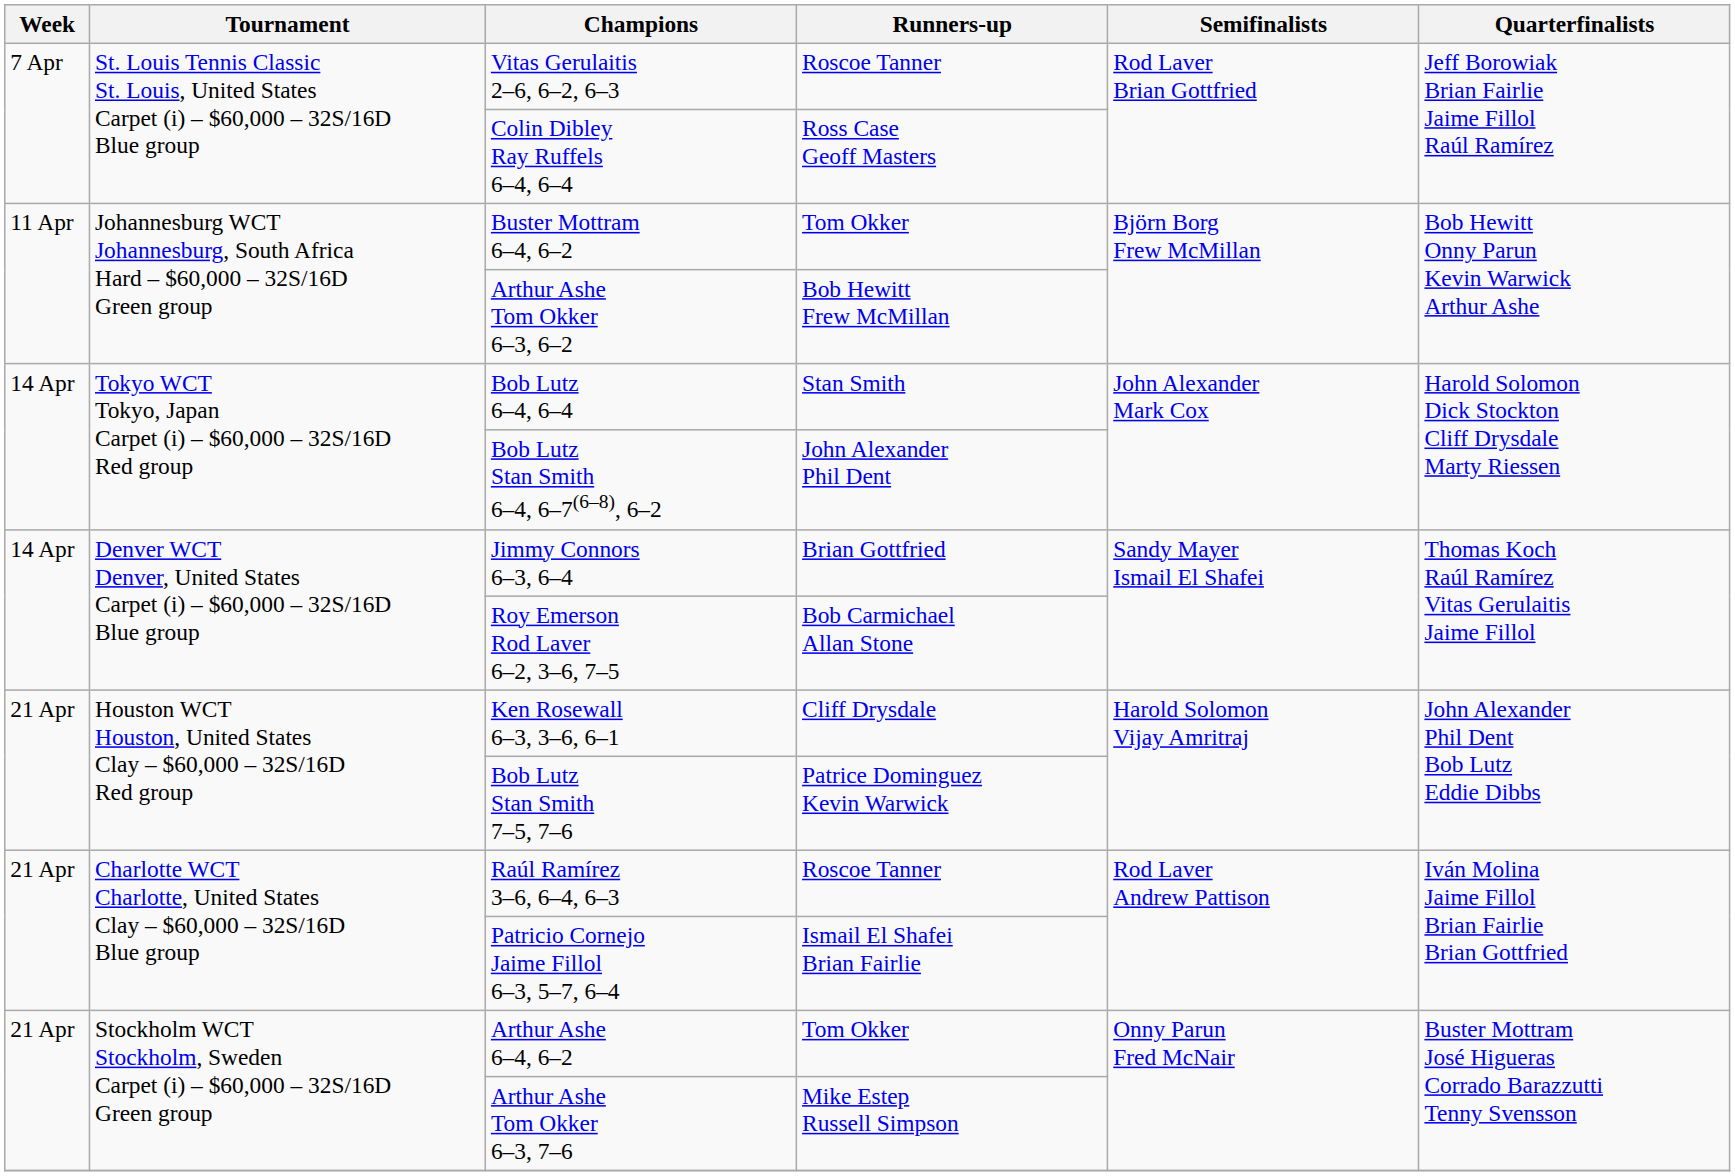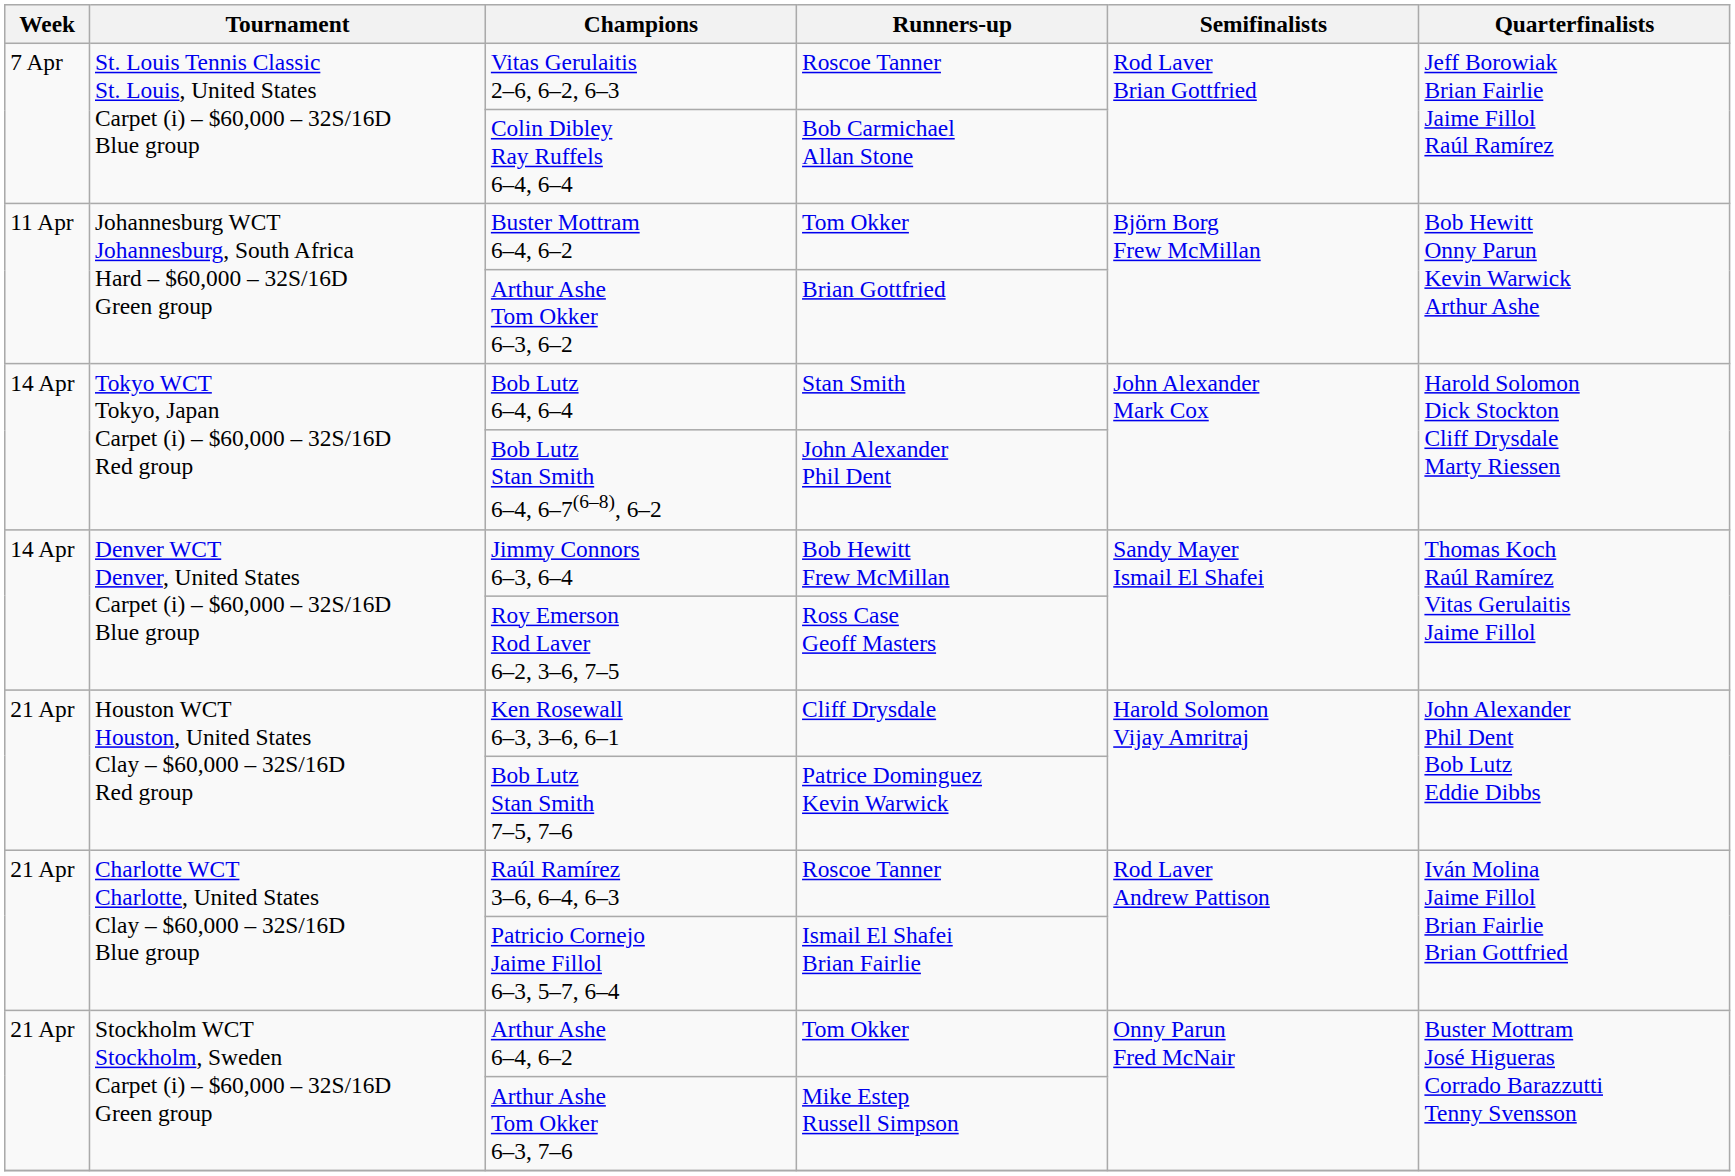 <table class=wikitable style=font-size:95%>
 <tr>
 <th style="width:48px;">Week</th>
 <th style="width:250px;">Tournament</th>
 <th style="width:195px;">Champions</th>
 <th style="width:195px;">Runners-up</th>
 <th style="width:195px;">Semifinalists</th>
 <th style="width:195px;">Quarterfinalists</th>
 </tr>
 <tr valign=top>
 <td rowspan=2>7 Apr</td>
 <td rowspan=2><a href='#'>St. Louis Tennis Classic</a> <br><a href='#'>St. Louis</a>, United States<br>Carpet (i) – $60,000 – 32S/16D <br> Blue group</td>
 <td> <a href='#'>Vitas Gerulaitis</a><br>2–6, 6–2, 6–3</td>
 <td> <a href='#'>Roscoe Tanner</a></td>
 <td rowspan=2> <a href='#'>Rod Laver</a><br> <a href='#'>Brian Gottfried</a></td>
 <td rowspan=2> <a href='#'>Jeff Borowiak</a><br> <a href='#'>Brian Fairlie</a><br> <a href='#'>Jaime Fillol</a><br> <a href='#'>Raúl Ramírez</a></td>
 </tr>
 <tr valign=top>
 <td> <a href='#'>Colin Dibley</a><br> <a href='#'>Ray Ruffels</a><br>6–4, 6–4</td>
-<td> <a href='#'>Ross Case</a><br> <a href='#'>Geoff Masters</a></td>
+<td> <a href='#'>Bob Carmichael</a><br> <a href='#'>Allan Stone</a></td>
 </tr>
 <tr valign=top>
 <td rowspan=2>11 Apr</td>
 <td rowspan=2>Johannesburg WCT <br><a href='#'>Johannesburg</a>, South Africa <br>Hard – $60,000 – 32S/16D <br> Green group</td>
 <td> <a href='#'>Buster Mottram</a><br>6–4, 6–2</td>
 <td> <a href='#'>Tom Okker</a></td>
 <td rowspan=2> <a href='#'>Björn Borg</a><br> <a href='#'>Frew McMillan</a></td>
 <td rowspan=2> <a href='#'>Bob Hewitt</a><br> <a href='#'>Onny Parun</a><br> <a href='#'>Kevin Warwick</a><br> <a href='#'>Arthur Ashe</a></td>
 </tr>
 <tr valign=top>
 <td> <a href='#'>Arthur Ashe</a><br> <a href='#'>Tom Okker</a><br>6–3, 6–2</td>
-<td> <a href='#'>Bob Hewitt</a><br> <a href='#'>Frew McMillan</a></td>
+<td> <a href='#'>Brian Gottfried</a></td>
 </tr>
 <tr valign=top>
 <td rowspan=2>14 Apr</td>
 <td rowspan=2><a href='#'>Tokyo WCT</a> <br>Tokyo, Japan <br>Carpet (i) – $60,000 – 32S/16D <br> Red group</td>
 <td> <a href='#'>Bob Lutz</a><br>6–4, 6–4</td>
 <td> <a href='#'>Stan Smith</a></td>
 <td rowspan=2> <a href='#'>John Alexander</a><br> <a href='#'>Mark Cox</a></td>
 <td rowspan=2> <a href='#'>Harold Solomon</a><br> <a href='#'>Dick Stockton</a><br> <a href='#'>Cliff Drysdale</a><br> <a href='#'>Marty Riessen</a></td>
 </tr>
 <tr valign=top>
 <td> <a href='#'>Bob Lutz</a><br> <a href='#'>Stan Smith</a><br>6–4, 6–7<sup>(6–8)</sup>, 6–2</td>
 <td> <a href='#'>John Alexander</a><br> <a href='#'>Phil Dent</a></td>
 </tr>
 <tr valign=top>
 <td rowspan=2>14 Apr</td>
 <td rowspan=2><a href='#'>Denver WCT</a> <br><a href='#'>Denver</a>, United States <br>Carpet (i) – $60,000 – 32S/16D <br> Blue group</td>
 <td> <a href='#'>Jimmy Connors</a><br>6–3, 6–4</td>
-<td> <a href='#'>Brian Gottfried</a></td>
+<td> <a href='#'>Bob Hewitt</a><br> <a href='#'>Frew McMillan</a></td>
 <td rowspan=2> <a href='#'>Sandy Mayer</a><br> <a href='#'>Ismail El Shafei</a></td>
 <td rowspan=2> <a href='#'>Thomas Koch</a><br> <a href='#'>Raúl Ramírez</a><br> <a href='#'>Vitas Gerulaitis</a><br> <a href='#'>Jaime Fillol</a></td>
 </tr>
 <tr valign=top>
 <td> <a href='#'>Roy Emerson</a><br> <a href='#'>Rod Laver</a><br>6–2, 3–6, 7–5</td>
-<td> <a href='#'>Bob Carmichael</a><br> <a href='#'>Allan Stone</a></td>
+<td> <a href='#'>Ross Case</a><br> <a href='#'>Geoff Masters</a></td>
 </tr>
 <tr valign=top>
 <td rowspan=2>21 Apr</td>
 <td rowspan=2>Houston WCT <br><a href='#'>Houston</a>, United States <br>Clay – $60,000 – 32S/16D <br> Red group</td>
 <td> <a href='#'>Ken Rosewall</a><br>6–3, 3–6, 6–1</td>
 <td> <a href='#'>Cliff Drysdale</a></td>
 <td rowspan=2> <a href='#'>Harold Solomon</a><br> <a href='#'>Vijay Amritraj</a></td>
 <td rowspan=2> <a href='#'>John Alexander</a><br> <a href='#'>Phil Dent</a><br> <a href='#'>Bob Lutz</a><br> <a href='#'>Eddie Dibbs</a></td>
 </tr>
 <tr valign=top>
 <td> <a href='#'>Bob Lutz</a><br> <a href='#'>Stan Smith</a><br>7–5, 7–6</td>
 <td> <a href='#'>Patrice Dominguez</a><br> <a href='#'>Kevin Warwick</a></td>
 </tr>
 <tr valign=top>
 <td rowspan=2>21 Apr</td>
 <td rowspan=2><a href='#'>Charlotte WCT</a> <br><a href='#'>Charlotte</a>, United States <br>Clay – $60,000 – 32S/16D <br> Blue group</td>
 <td> <a href='#'>Raúl Ramírez</a><br>3–6, 6–4, 6–3</td>
 <td> <a href='#'>Roscoe Tanner</a></td>
 <td rowspan=2> <a href='#'>Rod Laver</a><br> <a href='#'>Andrew Pattison</a></td>
 <td rowspan=2> <a href='#'>Iván Molina</a><br> <a href='#'>Jaime Fillol</a><br> <a href='#'>Brian Fairlie</a><br> <a href='#'>Brian Gottfried</a></td>
 </tr>
 <tr valign=top>
 <td> <a href='#'>Patricio Cornejo</a><br> <a href='#'>Jaime Fillol</a><br>6–3, 5–7, 6–4</td>
 <td> <a href='#'>Ismail El Shafei</a><br> <a href='#'>Brian Fairlie</a></td>
 </tr>
 <tr valign=top>
 <td rowspan=2>21 Apr</td>
 <td rowspan=2>Stockholm WCT <br><a href='#'>Stockholm</a>, Sweden <br>Carpet (i) – $60,000 – 32S/16D <br> Green group</td>
 <td> <a href='#'>Arthur Ashe</a><br>6–4, 6–2</td>
 <td> <a href='#'>Tom Okker</a></td>
 <td rowspan=2> <a href='#'>Onny Parun</a><br> <a href='#'>Fred McNair</a></td>
 <td rowspan=2> <a href='#'>Buster Mottram</a><br> <a href='#'>José Higueras</a><br> <a href='#'>Corrado Barazzutti</a><br> <a href='#'>Tenny Svensson</a></td>
 </tr>
 <tr valign=top>
 <td> <a href='#'>Arthur Ashe</a><br> <a href='#'>Tom Okker</a><br>6–3, 7–6</td>
 <td> <a href='#'>Mike Estep</a><br> <a href='#'>Russell Simpson</a></td>
 </tr>
 <tr valign=top>
 </tr>
 </table>
